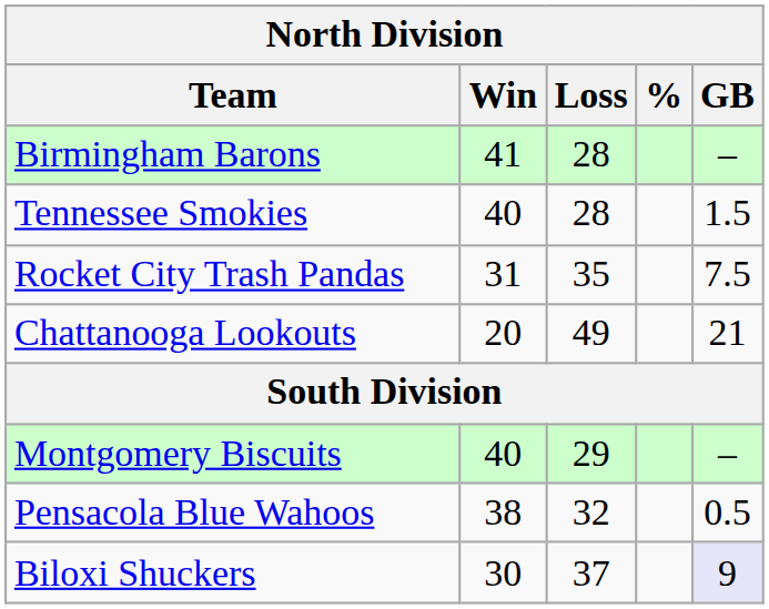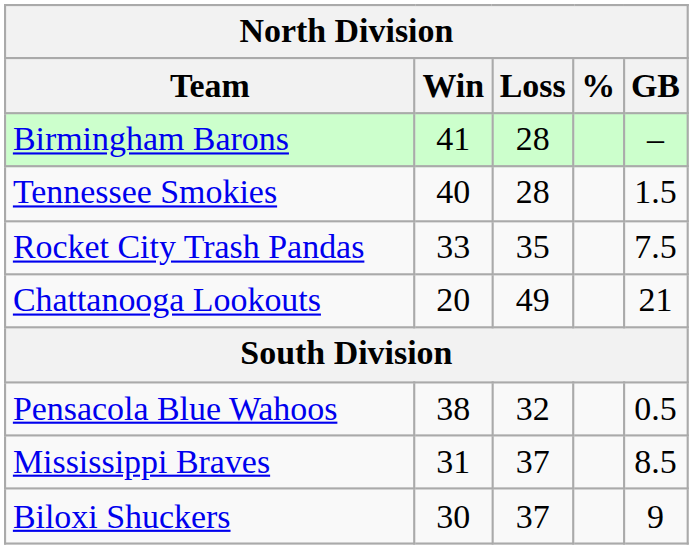 <table class="wikitable">
 <tr>
 <th colspan="5">North Division</th>
 </tr>
 <tr>
 <th width="60%">Team</th>
 <th>Win</th>
 <th>Loss</th>
 <th>%</th>
 <th>GB</th>
 </tr>
 <tr align=center bgcolor=ccffcc>
 <td align=left><a href='#'>Birmingham Barons</a></td>
 <td>41</td>
 <td>28</td>
 <td></td>
 <td>–</td>
 </tr>
 <tr align=center>
 <td align=left><a href='#'>Tennessee Smokies</a></td>
 <td>40</td>
 <td>28</td>
 <td></td>
 <td>1.5</td>
 </tr>
 <tr align=center>
 <td align=left><a href='#'>Rocket City Trash Pandas</a></td>
-<td>31</td>
+<td>33</td>
 <td>35</td>
 <td></td>
 <td>7.5</td>
 </tr>
 <tr align=center>
 <td align=left><a href='#'>Chattanooga Lookouts</a></td>
 <td>20</td>
 <td>49</td>
 <td></td>
 <td>21</td>
 </tr>
 <tr>
 <th colspan="5">South Division</th>
 </tr>
-<tr align=center bgcolor=ccffcc>
-<td align=left><a href='#'>Montgomery Biscuits</a></td>
-<td>40</td>
-<td>29</td>
-<td></td>
-<td>–</td>
-</tr>
 <tr align=center>
 <td align=left><a href='#'>Pensacola Blue Wahoos</a></td>
 <td>38</td>
 <td>32</td>
 <td></td>
 <td>0.5</td>
 </tr>
 <tr align=center>
+<td align=left><a href='#'>Mississippi Braves</a></td>
+<td>31</td>
+<td>37</td>
+<td></td>
+<td>8.5</td>
+</tr>
+<tr align=center>
 <td align=left><a href='#'>Biloxi Shuckers</a></td>
 <td>30</td>
 <td>37</td>
 <td></td>
-<td style="background: lavender;">9</td>
+<td>9</td>
 </tr>
 </table>
